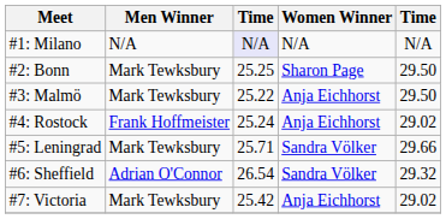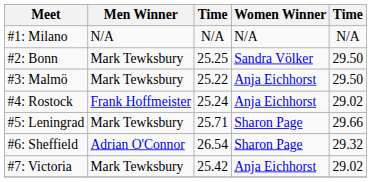 <table class=wikitable>
 <tr>
 <th>Meet</th>
 <th>Men Winner</th>
 <th>Time</th>
 <th>Women Winner</th>
 <th>Time</th>
 </tr>
 <tr>
 <td>#1: Milano</td>
 <td>N/A</td>
-<td align=center style="background: lavender;">N/A</td>
+<td align=center>N/A</td>
 <td>N/A</td>
 <td align=center>N/A</td>
 </tr>
 <tr>
 <td>#2: Bonn</td>
 <td> Mark Tewksbury</td>
 <td align=center>25.25</td>
-<td> <a href='#'>Sharon Page</a></td>
+<td> <a href='#'>Sandra Völker</a></td>
 <td align=center>29.50</td>
 </tr>
 <tr>
 <td>#3: Malmö</td>
 <td> Mark Tewksbury</td>
 <td align=center>25.22</td>
 <td> <a href='#'>Anja Eichhorst</a></td>
 <td align=center>29.50</td>
 </tr>
 <tr>
 <td>#4: Rostock</td>
 <td> <a href='#'>Frank Hoffmeister</a></td>
 <td align=center>25.24</td>
 <td> <a href='#'>Anja Eichhorst</a></td>
 <td align=center>29.02</td>
 </tr>
 <tr>
 <td>#5: Leningrad</td>
 <td> Mark Tewksbury</td>
 <td align=center>25.71</td>
-<td> <a href='#'>Sandra Völker</a></td>
+<td> <a href='#'>Sharon Page</a></td>
 <td align=center>29.66</td>
 </tr>
 <tr>
 <td>#6: Sheffield</td>
 <td> <a href='#'>Adrian O'Connor</a></td>
 <td align=center>26.54</td>
-<td> <a href='#'>Sandra Völker</a></td>
+<td> <a href='#'>Sharon Page</a></td>
 <td align=center>29.32</td>
 </tr>
 <tr>
 <td>#7: Victoria</td>
 <td> Mark Tewksbury</td>
 <td align=center>25.42</td>
 <td> <a href='#'>Anja Eichhorst</a></td>
 <td align=center>29.02</td>
 </tr>
 <tr>
 </tr>
 </table>
